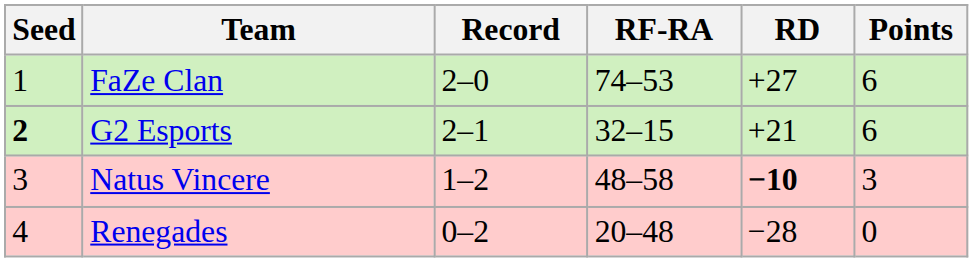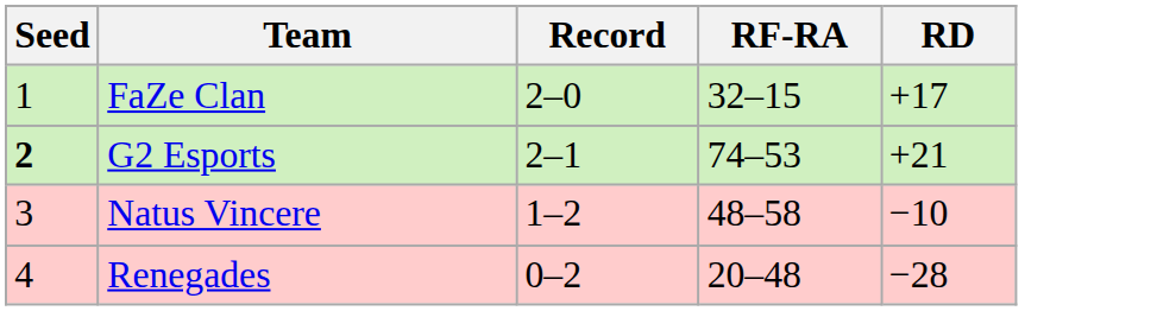 <table class="wikitable sortable" style=font-size:100%>
 <tr>
 <th width=30px>Seed</th>
 <th width=170px>Team</th>
 <th width=70px>Record</th>
 <th width=70px>RF-RA</th>
 <th width=50px>RD</th>
-<th width=50px>Points</th>
 </tr>
 <tr style="background: #D0F0C0;">
 <td>1</td>
 <td><a href='#'>FaZe Clan</a></td>
 <td>2–0</td>
-<td>74–53</td>
-<td>+27</td>
-<td>6</td>
+<td>32–15</td>
+<td>+17</td>
 </tr>
 <tr style="background: #D0F0C0;">
 <td><strong>2</strong></td>
 <td><a href='#'>G2 Esports</a></td>
 <td>2–1</td>
-<td>32–15</td>
+<td>74–53</td>
 <td>+21</td>
-<td>6</td>
 </tr>
 <tr style="background: #FFCCCC;">
 <td>3</td>
 <td><a href='#'>Natus Vincere</a></td>
 <td>1–2</td>
 <td>48–58</td>
-<td><strong>−10</strong></td>
-<td>3</td>
+<td>−10</td>
 </tr>
 <tr style="background: #FFCCCC;">
 <td>4</td>
 <td><a href='#'>Renegades</a></td>
 <td>0–2</td>
 <td>20–48</td>
 <td>−28</td>
-<td>0</td>
 </tr>
 </table>
